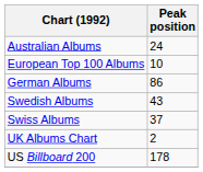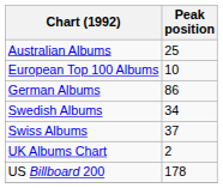 <table class="wikitable sortable plainrowheaders">
 <tr>
 <th scope="col">Chart (1992)</th>
 <th scope="col">Peak<br>position</th>
 </tr>
 <tr>
 <td><a href='#'>Australian Albums</a></td>
-<td>24</td>
+<td>25</td>
 </tr>
 <tr style="text-align:left;">
 <td><a href='#'>European Top 100 Albums</a></td>
 <td>10</td>
 </tr>
 <tr style="text-align:left;">
 <td><a href='#'>German Albums</a></td>
 <td>86</td>
 </tr>
 <tr style="text-align:left;">
 <td><a href='#'>Swedish Albums</a></td>
-<td>43</td>
+<td>34</td>
 </tr>
 <tr style="text-align:left;">
 <td><a href='#'>Swiss Albums</a></td>
 <td>37</td>
 </tr>
 <tr>
 <td style="text-align:left;"><a href='#'>UK Albums Chart</a></td>
 <td style="text-align:left;">2</td>
 </tr>
 <tr>
 <td style="text-align:left;">US <a href='#'><em>Billboard</em> 200</a></td>
 <td style="text-align:left;">178</td>
 </tr>
 <tr>
 </tr>
 </table>
